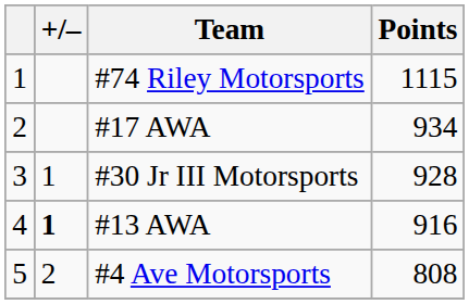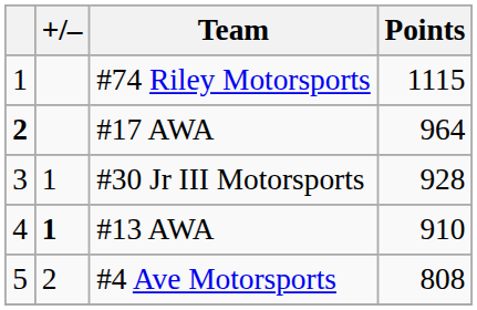 <table class="wikitable" style="font-size: 95%;">
 <tr>
 <th scope="col"></th>
 <th scope="col">+/–</th>
 <th scope="col">Team</th>
 <th scope="col">Points</th>
 </tr>
 <tr>
 <td align=center>1</td>
 <td align="left"></td>
 <td> #74 <a href='#'>Riley Motorsports</a></td>
 <td align=right>1115</td>
 </tr>
 <tr>
-<td align=center>2</td>
+<td align=center><strong>2</strong></td>
 <td align="left"></td>
 <td> #17 AWA</td>
-<td align=right>934</td>
+<td align=right>964</td>
 </tr>
 <tr>
 <td align=center>3</td>
 <td align="left"> 1</td>
 <td> #30 Jr III Motorsports</td>
 <td align=right>928</td>
 </tr>
 <tr>
 <td align=center>4</td>
 <td align="left"><strong> 1</strong></td>
 <td> #13 AWA</td>
-<td align=right>916</td>
+<td align=right>910</td>
 </tr>
 <tr>
 <td align=center>5</td>
 <td align="left"> 2</td>
 <td> #4 <a href='#'>Ave Motorsports</a></td>
 <td align=right>808</td>
 </tr>
 <tr>
 </tr>
 </table>
